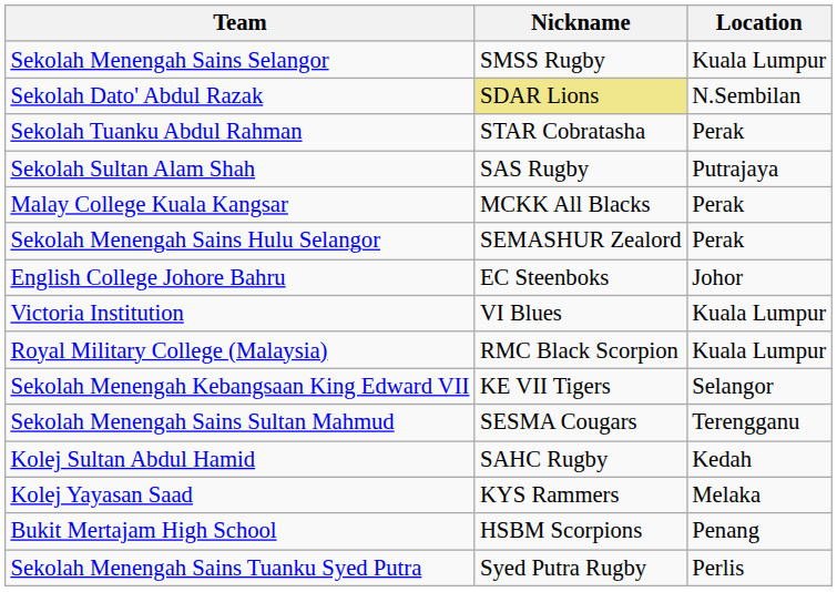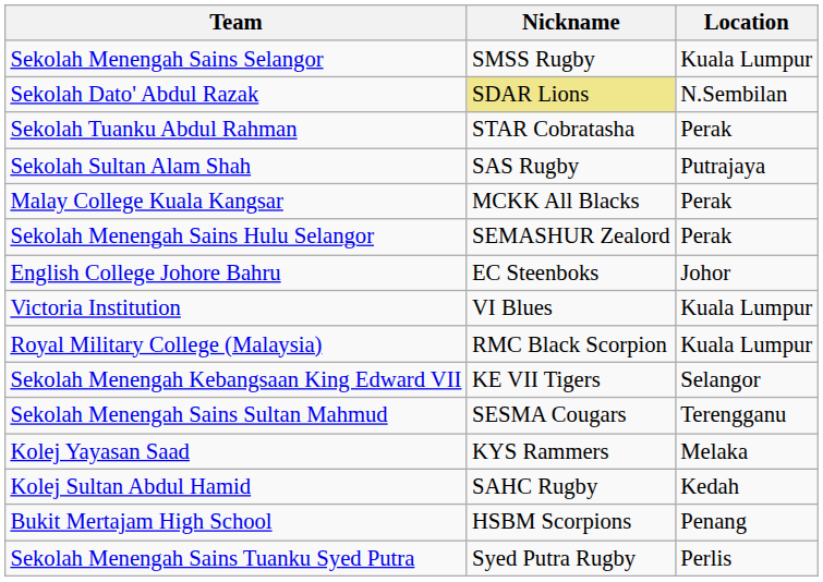 <table class="wikitable sortable">
 <tr>
 <th>Team</th>
 <th>Nickname</th>
 <th>Location</th>
 </tr>
 <tr>
 <td><a href='#'>Sekolah Menengah Sains Selangor</a></td>
 <td>SMSS Rugby</td>
 <td>Kuala Lumpur</td>
 </tr>
 <tr>
 <td><a href='#'>Sekolah Dato' Abdul Razak</a></td>
 <td style="background: khaki;">SDAR Lions</td>
 <td>N.Sembilan</td>
 </tr>
 <tr>
 <td><a href='#'>Sekolah Tuanku Abdul Rahman</a></td>
 <td>STAR Cobratasha</td>
 <td>Perak</td>
 </tr>
 <tr>
 <td><a href='#'>Sekolah Sultan Alam Shah</a></td>
 <td>SAS Rugby</td>
 <td>Putrajaya</td>
 </tr>
 <tr>
 <td><a href='#'>Malay College Kuala Kangsar</a></td>
 <td>MCKK All Blacks</td>
 <td>Perak</td>
 </tr>
 <tr>
 <td><a href='#'>Sekolah Menengah Sains Hulu Selangor</a></td>
 <td>SEMASHUR Zealord</td>
 <td>Perak</td>
 </tr>
 <tr>
 <td><a href='#'>English College Johore Bahru</a></td>
 <td>EC Steenboks</td>
 <td>Johor</td>
 </tr>
 <tr>
 <td><a href='#'>Victoria Institution</a></td>
 <td>VI Blues</td>
 <td>Kuala Lumpur</td>
 </tr>
 <tr>
 <td><a href='#'>Royal Military College (Malaysia)</a></td>
 <td>RMC Black Scorpion</td>
 <td>Kuala Lumpur</td>
 </tr>
 <tr>
 <td><a href='#'>Sekolah Menengah Kebangsaan King Edward VII</a></td>
 <td>KE VII Tigers</td>
 <td>Selangor</td>
 </tr>
 <tr>
 <td><a href='#'>Sekolah Menengah Sains Sultan Mahmud</a></td>
 <td>SESMA Cougars</td>
 <td>Terengganu</td>
 </tr>
 <tr>
+<td><a href='#'>Kolej Yayasan Saad</a></td>
+<td>KYS Rammers</td>
+<td>Melaka</td>
+</tr>
+<tr>
 <td><a href='#'>Kolej Sultan Abdul Hamid</a></td>
 <td>SAHC Rugby</td>
 <td>Kedah</td>
-</tr>
-<tr>
-<td><a href='#'>Kolej Yayasan Saad</a></td>
-<td>KYS Rammers</td>
-<td>Melaka</td>
 </tr>
 <tr>
 <td><a href='#'>Bukit Mertajam High School</a></td>
 <td>HSBM Scorpions</td>
 <td>Penang</td>
 </tr>
 <tr>
 <td><a href='#'>Sekolah Menengah Sains Tuanku Syed Putra</a></td>
 <td>Syed Putra Rugby</td>
 <td>Perlis</td>
 </tr>
 </table>
